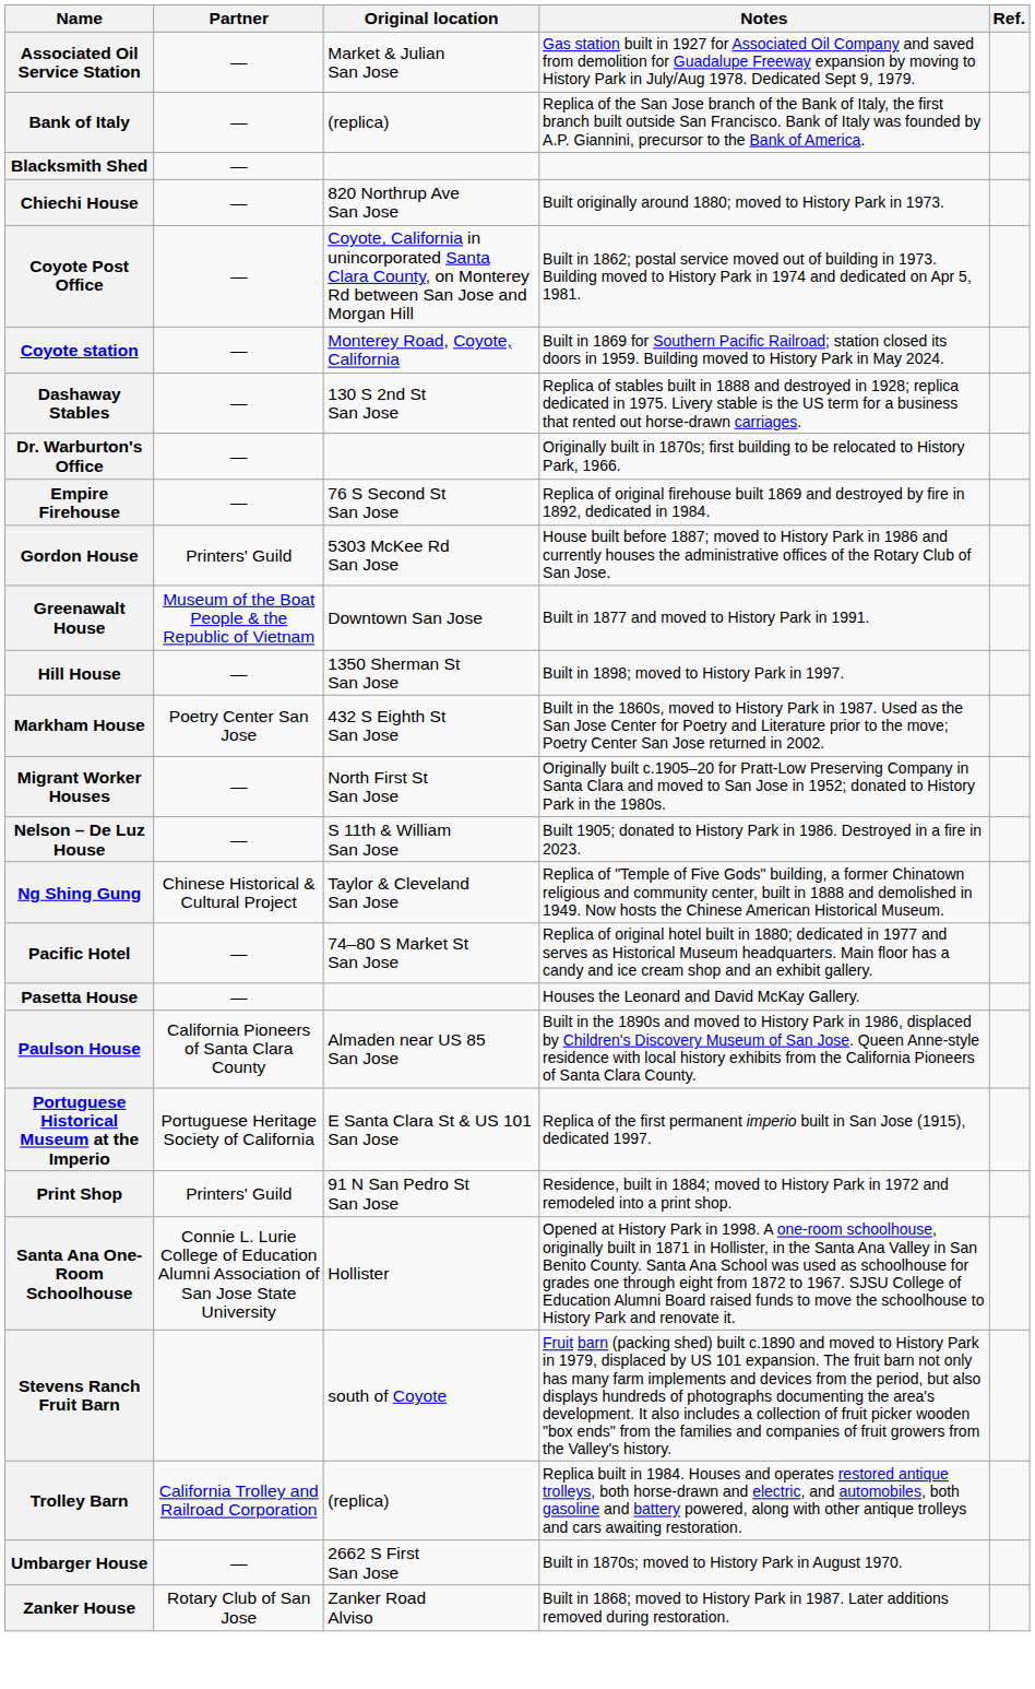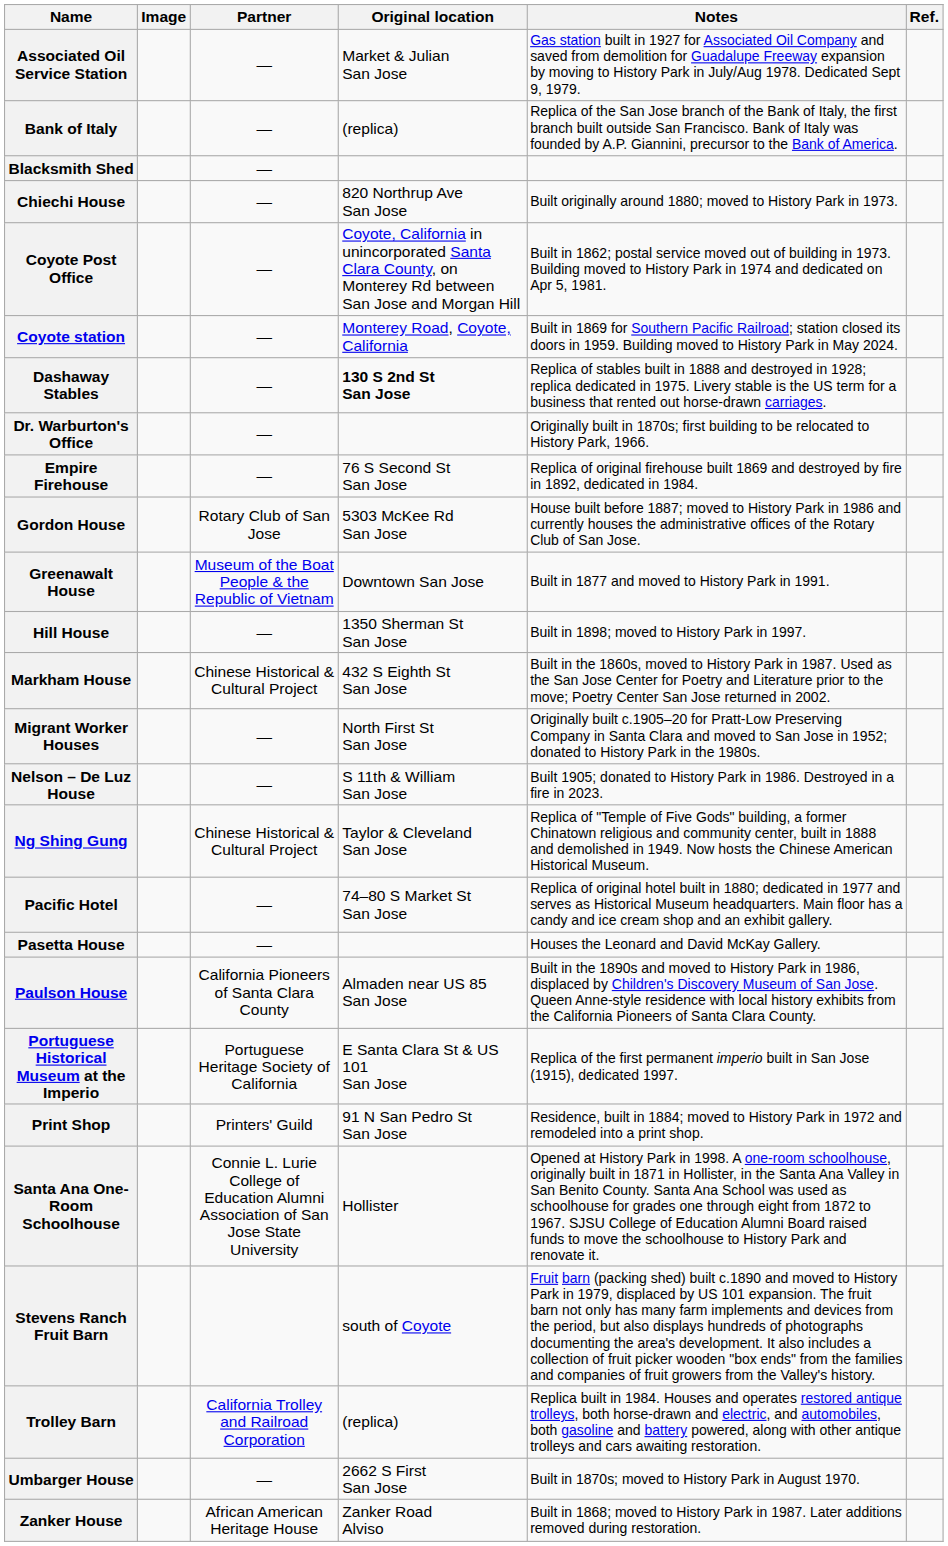 <table class="wikitable sortable" style="font-size:90%;text-align:center">
 <tr>
 <th>Name</th>
+<th>Image</th>
 <th>Partner</th>
 <th>Original location</th>
 <th class="unsortable">Notes</th>
 <th class="unsortable">Ref.</th>
 </tr>
 <tr>
 <th>Associated Oil Service Station</th>
+<td></td>
 <td>—</td>
 <td style="text-align:left;">Market & Julian<br>San Jose</td>
 <td style="text-align:left;font-size:90%;"><a href='#'>Gas station</a> built in 1927 for <a href='#'>Associated Oil Company</a> and saved from demolition for <a href='#'>Guadalupe Freeway</a> expansion by moving to History Park in July/Aug 1978. Dedicated Sept 9, 1979.</td>
 <td></td>
 </tr>
 <tr>
 <th>Bank of Italy</th>
+<td></td>
 <td>—</td>
 <td style="text-align:left;">(replica)</td>
 <td style="text-align:left;font-size:90%;">Replica of the San Jose branch of the Bank of Italy, the first branch built outside San Francisco. Bank of Italy was founded by A.P. Giannini, precursor to the <a href='#'>Bank of America</a>.</td>
 <td></td>
 </tr>
 <tr>
 <th>Blacksmith Shed</th>
+<td></td>
 <td>—</td>
 <td style="text-align:left;"></td>
 <td style="text-align:left;font-size:90%;"></td>
 <td></td>
 </tr>
 <tr>
 <th>Chiechi House</th>
+<td></td>
 <td>—</td>
 <td style="text-align:left;">820 Northrup Ave<br>San Jose</td>
 <td style="text-align:left;font-size:90%;">Built originally around 1880; moved to History Park in 1973.</td>
 <td></td>
 </tr>
 <tr>
 <th>Coyote Post Office</th>
+<td></td>
 <td>—</td>
 <td style="text-align:left;"><a href='#'>Coyote, California</a> in unincorporated <a href='#'>Santa Clara County</a>, on Monterey Rd between San Jose and Morgan Hill</td>
 <td style="text-align:left;font-size:90%;">Built in 1862; postal service moved out of building in 1973. Building moved to History Park in 1974 and dedicated on Apr 5, 1981.</td>
 <td></td>
 </tr>
 <tr>
 <th><a href='#'>Coyote station</a></th>
+<td></td>
 <td>—</td>
 <td style="text-align:left;"><a href='#'>Monterey Road</a>, <a href='#'>Coyote, California</a></td>
 <td style="text-align:left;font-size:90%;">Built in 1869 for <a href='#'>Southern Pacific Railroad</a>; station closed its doors in 1959. Building moved to History Park in May 2024.</td>
 <td></td>
 </tr>
 <tr>
 <th>Dashaway Stables</th>
+<td></td>
 <td>—</td>
-<td style="text-align:left;">130 S 2nd St<br>San Jose</td>
+<td style="text-align:left;"><strong>130 S 2nd St<br>San Jose</strong></td>
 <td style="text-align:left;font-size:90%;">Replica of stables built in 1888 and destroyed in 1928; replica dedicated in 1975. Livery stable is the US term for a business that rented out horse-drawn <a href='#'>carriages</a>.</td>
 <td></td>
 </tr>
 <tr>
 <th>Dr. Warburton's Office</th>
+<td></td>
 <td>—</td>
 <td style="text-align:left;"></td>
 <td style="text-align:left;font-size:90%;">Originally built in 1870s; first building to be relocated to History Park, 1966.</td>
 <td></td>
 </tr>
 <tr>
 <th>Empire Firehouse</th>
+<td></td>
 <td>—</td>
 <td style="text-align:left;">76 S Second St<br>San Jose</td>
 <td style="text-align:left;font-size:90%;">Replica of original firehouse built 1869 and destroyed by fire in 1892, dedicated in 1984.</td>
 <td></td>
 </tr>
 <tr>
 <th>Gordon House</th>
-<td>Printers' Guild</td>
+<td></td>
+<td>Rotary Club of San Jose</td>
 <td style="text-align:left;">5303 McKee Rd<br>San Jose</td>
 <td style="text-align:left;font-size:90%;">House built before 1887; moved to History Park in 1986 and currently houses the administrative offices of the Rotary Club of San Jose.</td>
 <td></td>
 </tr>
 <tr>
 <th>Greenawalt House</th>
+<td></td>
 <td><a href='#'>Museum of the Boat People & the Republic of Vietnam</a></td>
 <td style="text-align:left;">Downtown San Jose</td>
 <td style="text-align:left;font-size:90%;">Built in 1877 and moved to History Park in 1991.</td>
 <td></td>
 </tr>
 <tr>
 <th>Hill House</th>
+<td></td>
 <td>—</td>
 <td style="text-align:left;">1350 Sherman St<br>San Jose</td>
 <td style="text-align:left;font-size:90%;">Built in 1898; moved to History Park in 1997.</td>
 <td></td>
 </tr>
 <tr>
 <th>Markham House</th>
-<td>Poetry Center San Jose</td>
+<td></td>
+<td>Chinese Historical & Cultural Project</td>
 <td style="text-align:left;">432 S Eighth St<br>San Jose</td>
 <td style="text-align:left;font-size:90%;">Built in the 1860s, moved to History Park in 1987. Used as the San Jose Center for Poetry and Literature prior to the move; Poetry Center San Jose returned in 2002.</td>
 <td></td>
 </tr>
 <tr>
 <th>Migrant Worker Houses</th>
+<td></td>
 <td>—</td>
 <td style="text-align:left;">North First St<br>San Jose</td>
 <td style="text-align:left;font-size:90%;">Originally built c.1905–20 for Pratt-Low Preserving Company in Santa Clara and moved to San Jose in 1952; donated to History Park in the 1980s.</td>
 <td></td>
 </tr>
 <tr>
 <th>Nelson – De Luz House</th>
+<td></td>
 <td>—</td>
 <td style="text-align:left;">S 11th & William<br>San Jose</td>
 <td style="text-align:left;font-size:90%;">Built 1905; donated to History Park in 1986. Destroyed in a fire in 2023.</td>
 <td></td>
 </tr>
 <tr>
 <th><a href='#'>Ng Shing Gung</a></th>
+<td></td>
 <td>Chinese Historical & Cultural Project</td>
 <td style="text-align:left;">Taylor & Cleveland<br>San Jose</td>
 <td style="text-align:left;font-size:90%;">Replica of "Temple of Five Gods" building, a former Chinatown religious and community center, built in 1888 and demolished in 1949. Now hosts the Chinese American Historical Museum.</td>
 <td></td>
 </tr>
 <tr>
 <th>Pacific Hotel</th>
+<td></td>
 <td>—</td>
 <td style="text-align:left;">74–80 S Market St<br>San Jose</td>
 <td style="text-align:left;font-size:90%;">Replica of original hotel built in 1880; dedicated in 1977 and serves as Historical Museum headquarters. Main floor has a candy and ice cream shop and an exhibit gallery.</td>
 <td></td>
 </tr>
 <tr>
 <th>Pasetta House</th>
+<td></td>
 <td>—</td>
 <td style="text-align:left;"></td>
 <td style="text-align:left;font-size:90%;">Houses the Leonard and David McKay Gallery.</td>
 <td></td>
 </tr>
 <tr>
 <th><a href='#'>Paulson House</a></th>
+<td></td>
 <td>California Pioneers of Santa Clara County</td>
 <td style="text-align:left;">Almaden near US 85<br>San Jose</td>
 <td style="text-align:left;font-size:90%;">Built in the 1890s and moved to History Park in 1986, displaced by <a href='#'>Children's Discovery Museum of San Jose</a>. Queen Anne-style residence with local history exhibits from the California Pioneers of Santa Clara County.</td>
 <td></td>
 </tr>
 <tr>
 <th><a href='#'>Portuguese Historical Museum</a> at the Imperio</th>
+<td></td>
 <td>Portuguese Heritage Society of California</td>
 <td style="text-align:left;">E Santa Clara St & US 101<br>San Jose</td>
 <td style="text-align:left;font-size:90%;">Replica of the first permanent <em>imperio</em> built in San Jose (1915), dedicated 1997.</td>
 <td></td>
 </tr>
 <tr>
 <th>Print Shop</th>
+<td></td>
 <td>Printers' Guild</td>
 <td style="text-align:left;">91 N San Pedro St<br>San Jose</td>
 <td style="text-align:left;font-size:90%;">Residence, built in 1884; moved to History Park in 1972 and remodeled into a print shop.</td>
 <td></td>
 </tr>
 <tr>
 <th>Santa Ana One-Room Schoolhouse</th>
+<td></td>
 <td>Connie L. Lurie College of Education Alumni Association of San Jose State University</td>
 <td style="text-align:left;">Hollister</td>
 <td style="text-align:left;font-size:90%;">Opened at History Park in 1998. A <a href='#'>one-room schoolhouse</a>, originally built in 1871 in Hollister, in the Santa Ana Valley in San Benito County. Santa Ana School was used as schoolhouse for grades one through eight from 1872 to 1967. SJSU College of Education Alumni Board raised funds to move the schoolhouse to History Park and renovate it.</td>
 <td></td>
 </tr>
 <tr>
 <th>Stevens Ranch Fruit Barn</th>
 <td></td>
+<td></td>
 <td style="text-align:left;"> south of <a href='#'>Coyote</a></td>
 <td style="text-align:left;font-size:90%;"><a href='#'>Fruit</a> <a href='#'>barn</a> (packing shed) built c.1890 and moved to History Park in 1979, displaced by US 101 expansion. The fruit barn not only has many farm implements and devices from the period, but also displays hundreds of photographs documenting the area's development. It also includes a collection of fruit picker wooden "box ends" from the families and companies of fruit growers from the Valley's history.</td>
 <td></td>
 </tr>
 <tr>
 <th>Trolley Barn</th>
+<td></td>
 <td><a href='#'>California Trolley and Railroad Corporation</a></td>
 <td style="text-align:left;">(replica)</td>
 <td style="text-align:left;font-size:90%;">Replica built in 1984. Houses and operates <a href='#'>restored antique trolleys</a>, both horse-drawn and <a href='#'>electric</a>, and <a href='#'>automobiles</a>, both <a href='#'>gasoline</a> and <a href='#'>battery</a> powered, along with other antique trolleys and cars awaiting restoration.</td>
 <td></td>
 </tr>
 <tr>
 <th>Umbarger House</th>
+<td></td>
 <td>—</td>
 <td style="text-align:left;">2662 S First<br>San Jose</td>
 <td style="text-align:left;font-size:90%;">Built in 1870s; moved to History Park in August 1970.</td>
 <td></td>
 </tr>
 <tr>
 <th>Zanker House</th>
-<td>Rotary Club of San Jose</td>
+<td></td>
+<td>African American Heritage House</td>
 <td style="text-align:left;">Zanker Road<br>Alviso</td>
 <td style="text-align:left;font-size:90%;">Built in 1868; moved to History Park in 1987. Later additions removed during restoration.</td>
 <td></td>
 </tr>
 </table>
